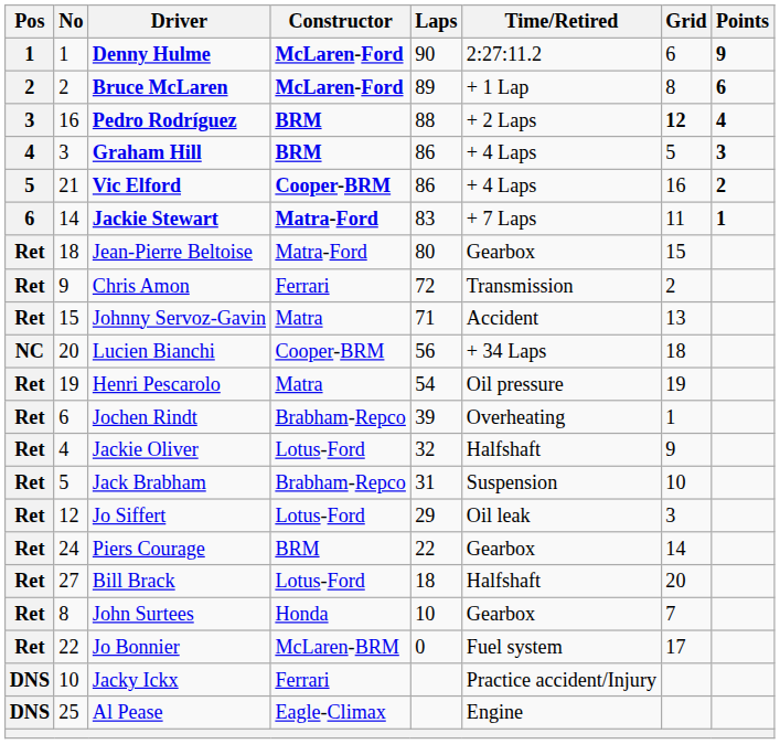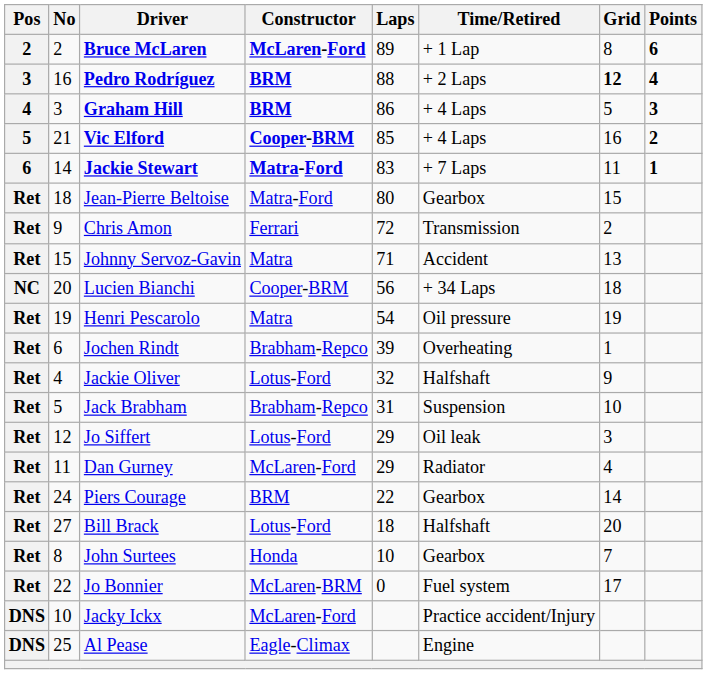 <table class="wikitable" style="font-size: 95%;">
 <tr>
 <th>Pos</th>
 <th>No</th>
 <th>Driver</th>
 <th>Constructor</th>
 <th>Laps</th>
 <th>Time/Retired</th>
 <th>Grid</th>
 <th>Points</th>
-</tr>
-<tr>
-<th>1</th>
-<td>1</td>
-<td>  <strong><a href='#'>Denny Hulme</a></strong></td>
-<td><strong><a href='#'>McLaren</a>-<a href='#'>Ford</a></strong></td>
-<td>90</td>
-<td>2:27:11.2</td>
-<td>6</td>
-<td><strong>9</strong></td>
 </tr>
 <tr>
 <th>2</th>
 <td>2</td>
 <td> <strong><a href='#'>Bruce McLaren</a></strong></td>
 <td><strong><a href='#'>McLaren</a>-<a href='#'>Ford</a></strong></td>
 <td>89</td>
 <td>+ 1 Lap</td>
 <td>8</td>
 <td><strong>6</strong></td>
 </tr>
 <tr>
 <th>3</th>
 <td>16</td>
 <td> <strong><a href='#'>Pedro Rodríguez</a></strong></td>
 <td><strong><a href='#'>BRM</a></strong></td>
 <td>88</td>
 <td>+ 2 Laps</td>
 <td><strong>12</strong></td>
 <td><strong>4</strong></td>
 </tr>
 <tr>
 <th>4</th>
 <td>3</td>
 <td> <strong><a href='#'>Graham Hill</a></strong></td>
 <td><strong><a href='#'>BRM</a></strong></td>
 <td>86</td>
 <td>+ 4 Laps</td>
 <td>5</td>
 <td><strong>3</strong></td>
 </tr>
 <tr>
 <th>5</th>
 <td>21</td>
 <td> <strong><a href='#'>Vic Elford</a></strong></td>
 <td><strong><a href='#'>Cooper</a>-<a href='#'>BRM</a></strong></td>
-<td>86</td>
+<td>85</td>
 <td>+ 4 Laps</td>
 <td>16</td>
 <td><strong>2</strong></td>
 </tr>
 <tr>
 <th>6</th>
 <td>14</td>
 <td> <strong><a href='#'>Jackie Stewart</a></strong></td>
 <td><strong><a href='#'>Matra</a>-<a href='#'>Ford</a></strong></td>
 <td>83</td>
 <td>+ 7 Laps</td>
 <td>11</td>
 <td><strong>1</strong></td>
 </tr>
 <tr>
 <th>Ret</th>
 <td>18</td>
 <td> <a href='#'>Jean-Pierre Beltoise</a></td>
 <td><a href='#'>Matra</a>-<a href='#'>Ford</a></td>
 <td>80</td>
 <td>Gearbox</td>
 <td>15</td>
 <td> </td>
 </tr>
 <tr>
 <th>Ret</th>
 <td>9</td>
 <td> <a href='#'>Chris Amon</a></td>
 <td><a href='#'>Ferrari</a></td>
 <td>72</td>
 <td>Transmission</td>
 <td>2</td>
 <td> </td>
 </tr>
 <tr>
 <th>Ret</th>
 <td>15</td>
 <td> <a href='#'>Johnny Servoz-Gavin</a></td>
 <td><a href='#'>Matra</a></td>
 <td>71</td>
 <td>Accident</td>
 <td>13</td>
 <td> </td>
 </tr>
 <tr>
 <th>NC</th>
 <td>20</td>
 <td> <a href='#'>Lucien Bianchi</a></td>
 <td><a href='#'>Cooper</a>-<a href='#'>BRM</a></td>
 <td>56</td>
 <td>+ 34 Laps</td>
 <td>18</td>
 <td> </td>
 </tr>
 <tr>
 <th>Ret</th>
 <td>19</td>
 <td> <a href='#'>Henri Pescarolo</a></td>
 <td><a href='#'>Matra</a></td>
 <td>54</td>
 <td>Oil pressure</td>
 <td>19</td>
 <td> </td>
 </tr>
 <tr>
 <th>Ret</th>
 <td>6</td>
 <td> <a href='#'>Jochen Rindt</a></td>
 <td><a href='#'>Brabham</a>-<a href='#'>Repco</a></td>
 <td>39</td>
 <td>Overheating</td>
 <td>1</td>
 <td> </td>
 </tr>
 <tr>
 <th>Ret</th>
 <td>4</td>
 <td> <a href='#'>Jackie Oliver</a></td>
 <td><a href='#'>Lotus</a>-<a href='#'>Ford</a></td>
 <td>32</td>
 <td>Halfshaft</td>
 <td>9</td>
 <td> </td>
 </tr>
 <tr>
 <th>Ret</th>
 <td>5</td>
 <td> <a href='#'>Jack Brabham</a></td>
 <td><a href='#'>Brabham</a>-<a href='#'>Repco</a></td>
 <td>31</td>
 <td>Suspension</td>
 <td>10</td>
 <td> </td>
 </tr>
 <tr>
 <th>Ret</th>
 <td>12</td>
 <td> <a href='#'>Jo Siffert</a></td>
 <td><a href='#'>Lotus</a>-<a href='#'>Ford</a></td>
 <td>29</td>
 <td>Oil leak</td>
 <td>3</td>
 <td> </td>
 </tr>
 <tr>
 <th>Ret</th>
+<td>11</td>
+<td> <a href='#'>Dan Gurney</a></td>
+<td><a href='#'>McLaren</a>-<a href='#'>Ford</a></td>
+<td>29</td>
+<td>Radiator</td>
+<td>4</td>
+<td> </td>
+</tr>
+<tr>
+<th>Ret</th>
 <td>24</td>
 <td> <a href='#'>Piers Courage</a></td>
 <td><a href='#'>BRM</a></td>
 <td>22</td>
 <td>Gearbox</td>
 <td>14</td>
 <td> </td>
 </tr>
 <tr>
 <th>Ret</th>
 <td>27</td>
 <td> <a href='#'>Bill Brack</a></td>
 <td><a href='#'>Lotus</a>-<a href='#'>Ford</a></td>
 <td>18</td>
 <td>Halfshaft</td>
 <td>20</td>
 <td> </td>
 </tr>
 <tr>
 <th>Ret</th>
 <td>8</td>
 <td> <a href='#'>John Surtees</a></td>
 <td><a href='#'>Honda</a></td>
 <td>10</td>
 <td>Gearbox</td>
 <td>7</td>
 <td> </td>
 </tr>
 <tr>
 <th>Ret</th>
 <td>22</td>
 <td> <a href='#'>Jo Bonnier</a></td>
 <td><a href='#'>McLaren</a>-<a href='#'>BRM</a></td>
 <td>0</td>
 <td>Fuel system</td>
 <td>17</td>
 <td> </td>
 </tr>
 <tr>
 <th>DNS</th>
 <td>10</td>
 <td> <a href='#'>Jacky Ickx</a></td>
-<td><a href='#'>Ferrari</a></td>
+<td><a href='#'>McLaren</a>-<a href='#'>Ford</a></td>
 <td></td>
 <td>Practice accident/Injury</td>
 <td> </td>
 <td></td>
 </tr>
 <tr>
 <th>DNS</th>
 <td>25</td>
 <td> <a href='#'>Al Pease</a></td>
 <td><a href='#'>Eagle</a>-<a href='#'>Climax</a></td>
 <td></td>
 <td>Engine</td>
 <td></td>
 <td> </td>
 </tr>
 <tr>
 <th colspan="8"></th>
 </tr>
 </table>
